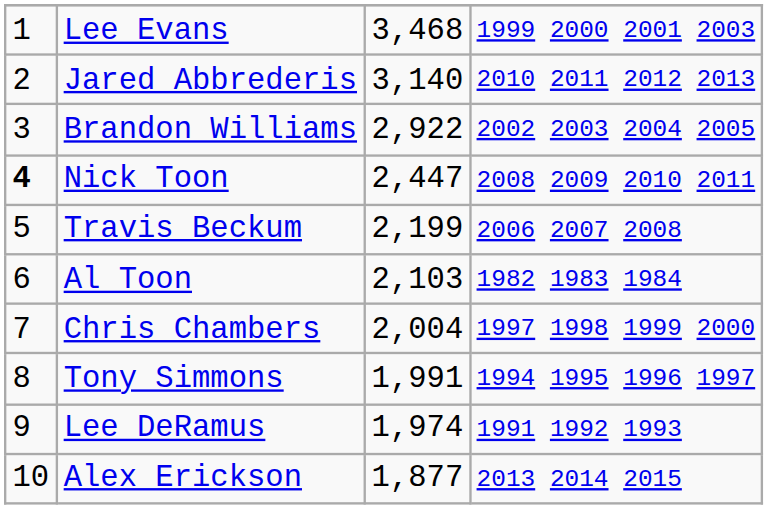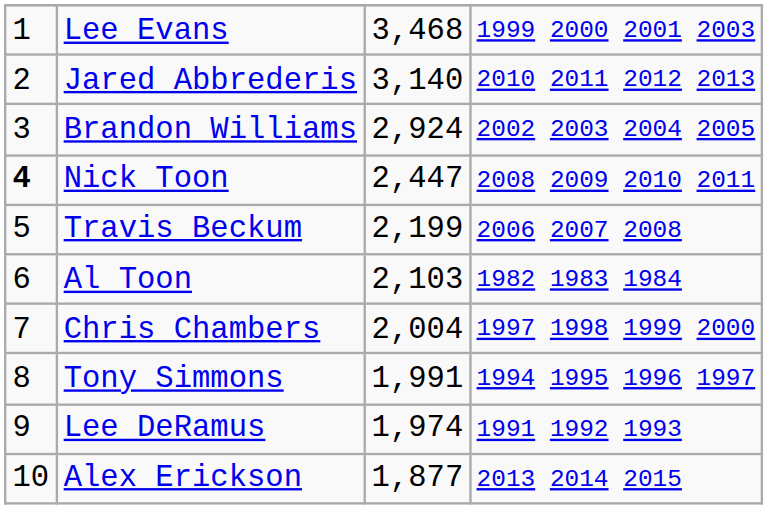 <table class="wikitable">
 <tr>
 </tr>
 <tr>
 <td>1</td>
 <td><a href='#'>Lee Evans</a></td>
 <td>3,468</td>
 <td style="font-size:80%;"><a href='#'>1999</a> <a href='#'>2000</a> <a href='#'>2001</a> <a href='#'>2003</a></td>
 </tr>
 <tr>
 <td>2</td>
 <td><a href='#'>Jared Abbrederis</a></td>
 <td>3,140</td>
 <td style="font-size:80%;"><a href='#'>2010</a> <a href='#'>2011</a> <a href='#'>2012</a> <a href='#'>2013</a></td>
 </tr>
 <tr>
 <td>3</td>
 <td><a href='#'>Brandon Williams</a></td>
-<td>2,922</td>
+<td>2,924</td>
 <td style="font-size:80%;"><a href='#'>2002</a> <a href='#'>2003</a> <a href='#'>2004</a> <a href='#'>2005</a></td>
 </tr>
 <tr>
 <td><strong>4</strong></td>
 <td><a href='#'>Nick Toon</a></td>
 <td>2,447</td>
 <td style="font-size:80%;"><a href='#'>2008</a> <a href='#'>2009</a> <a href='#'>2010</a> <a href='#'>2011</a></td>
 </tr>
 <tr>
 <td>5</td>
 <td><a href='#'>Travis Beckum</a></td>
 <td>2,199</td>
 <td style="font-size:80%;"><a href='#'>2006</a> <a href='#'>2007</a> <a href='#'>2008</a></td>
 </tr>
 <tr>
 <td>6</td>
 <td><a href='#'>Al Toon</a></td>
 <td>2,103</td>
 <td style="font-size:80%;"><a href='#'>1982</a> <a href='#'>1983</a> <a href='#'>1984</a></td>
 </tr>
 <tr>
 <td>7</td>
 <td><a href='#'>Chris Chambers</a></td>
 <td>2,004</td>
 <td style="font-size:80%;"><a href='#'>1997</a> <a href='#'>1998</a> <a href='#'>1999</a> <a href='#'>2000</a></td>
 </tr>
 <tr>
 <td>8</td>
 <td><a href='#'>Tony Simmons</a></td>
 <td>1,991</td>
 <td style="font-size:80%;"><a href='#'>1994</a> <a href='#'>1995</a> <a href='#'>1996</a> <a href='#'>1997</a></td>
 </tr>
 <tr>
 <td>9</td>
 <td><a href='#'>Lee DeRamus</a></td>
 <td>1,974</td>
 <td style="font-size:80%;"><a href='#'>1991</a> <a href='#'>1992</a> <a href='#'>1993</a></td>
 </tr>
 <tr>
 <td>10</td>
 <td><a href='#'>Alex Erickson</a></td>
 <td>1,877</td>
 <td style="font-size:80%;"><a href='#'>2013</a> <a href='#'>2014</a> <a href='#'>2015</a></td>
 </tr>
 </table>
